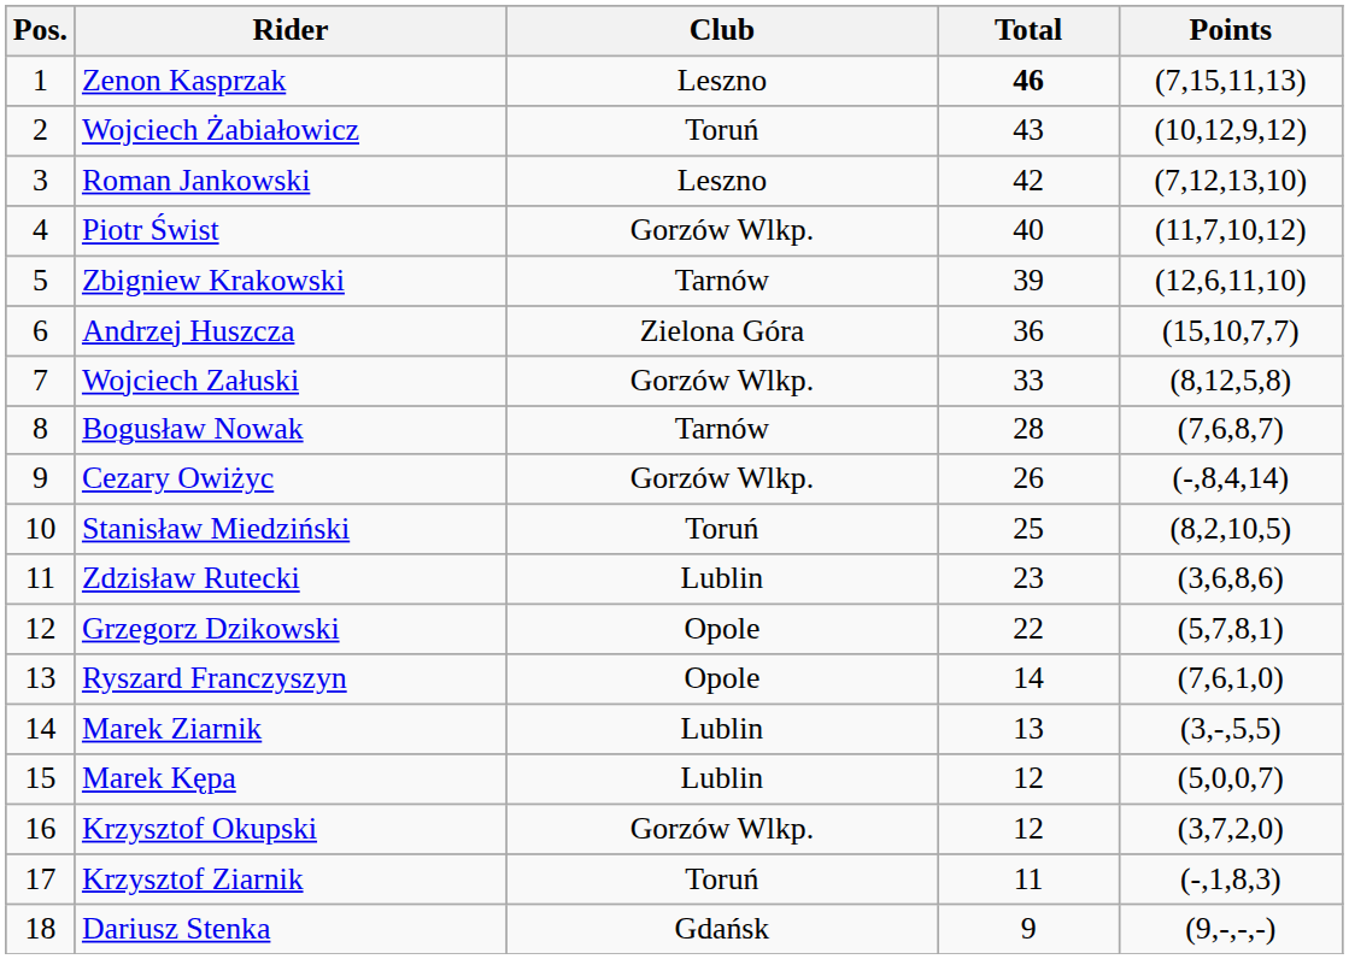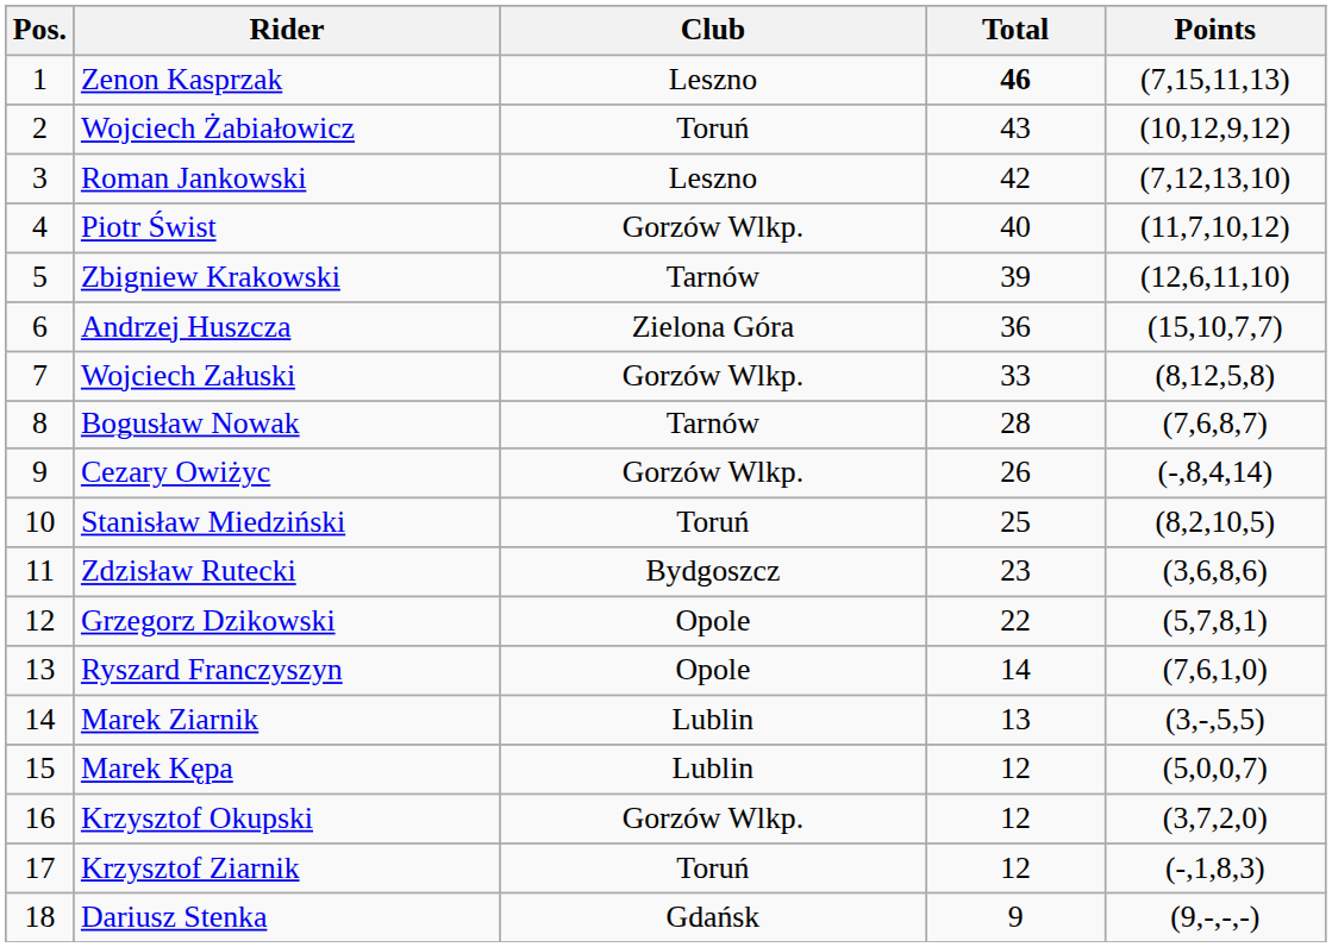 <table class=wikitable style="font-size:93%;">
 <tr>
 <th width=25px>Pos.</th>
 <th width=200px>Rider</th>
 <th width=200px>Club</th>
 <th width=80px>Total</th>
 <th width=100px>Points</th>
 </tr>
 <tr align=center>
 <td>1</td>
 <td align=left><a href='#'>Zenon Kasprzak</a></td>
 <td>Leszno</td>
 <td><strong>46</strong></td>
 <td>(7,15,11,13)</td>
 </tr>
 <tr align=center>
 <td>2</td>
 <td align=left><a href='#'>Wojciech Żabiałowicz</a></td>
 <td>Toruń</td>
 <td>43</td>
 <td>(10,12,9,12)</td>
 </tr>
 <tr align=center>
 <td>3</td>
 <td align=left><a href='#'>Roman Jankowski</a></td>
 <td>Leszno</td>
 <td>42</td>
 <td>(7,12,13,10)</td>
 </tr>
 <tr align=center>
 <td>4</td>
 <td align=left><a href='#'>Piotr Świst</a></td>
 <td>Gorzów Wlkp.</td>
 <td>40</td>
 <td>(11,7,10,12)</td>
 </tr>
 <tr align=center>
 <td>5</td>
 <td align=left><a href='#'>Zbigniew Krakowski</a></td>
 <td>Tarnów</td>
 <td>39</td>
 <td>(12,6,11,10)</td>
 </tr>
 <tr align=center>
 <td>6</td>
 <td align=left><a href='#'>Andrzej Huszcza</a></td>
 <td>Zielona Góra</td>
 <td>36</td>
 <td>(15,10,7,7)</td>
 </tr>
 <tr align=center>
 <td>7</td>
 <td align=left><a href='#'>Wojciech Załuski</a></td>
 <td>Gorzów Wlkp.</td>
 <td>33</td>
 <td>(8,12,5,8)</td>
 </tr>
 <tr align=center>
 <td>8</td>
 <td align=left><a href='#'>Bogusław Nowak</a></td>
 <td>Tarnów</td>
 <td>28</td>
 <td>(7,6,8,7)</td>
 </tr>
 <tr align=center>
 <td>9</td>
 <td align=left><a href='#'>Cezary Owiżyc</a></td>
 <td>Gorzów Wlkp.</td>
 <td>26</td>
 <td>(-,8,4,14)</td>
 </tr>
 <tr align=center>
 <td>10</td>
 <td align=left><a href='#'>Stanisław Miedziński</a></td>
 <td>Toruń</td>
 <td>25</td>
 <td>(8,2,10,5)</td>
 </tr>
 <tr align=center>
 <td>11</td>
 <td align=left><a href='#'>Zdzisław Rutecki</a></td>
-<td>Lublin</td>
+<td>Bydgoszcz</td>
 <td>23</td>
 <td>(3,6,8,6)</td>
 </tr>
 <tr align=center>
 <td>12</td>
 <td align=left><a href='#'>Grzegorz Dzikowski</a></td>
 <td>Opole</td>
 <td>22</td>
 <td>(5,7,8,1)</td>
 </tr>
 <tr align=center>
 <td>13</td>
 <td align=left><a href='#'>Ryszard Franczyszyn</a></td>
 <td>Opole</td>
 <td>14</td>
 <td>(7,6,1,0)</td>
 </tr>
 <tr align=center>
 <td>14</td>
 <td align=left><a href='#'>Marek Ziarnik</a></td>
 <td>Lublin</td>
 <td>13</td>
 <td>(3,-,5,5)</td>
 </tr>
 <tr align=center>
 <td>15</td>
 <td align=left><a href='#'>Marek Kępa</a></td>
 <td>Lublin</td>
 <td>12</td>
 <td>(5,0,0,7)</td>
 </tr>
 <tr align=center>
 <td>16</td>
 <td align=left><a href='#'>Krzysztof Okupski</a></td>
 <td>Gorzów Wlkp.</td>
 <td>12</td>
 <td>(3,7,2,0)</td>
 </tr>
 <tr align=center>
 <td>17</td>
 <td align=left><a href='#'>Krzysztof Ziarnik</a></td>
 <td>Toruń</td>
-<td>11</td>
+<td>12</td>
 <td>(-,1,8,3)</td>
 </tr>
 <tr align=center>
 <td>18</td>
 <td align=left><a href='#'>Dariusz Stenka</a></td>
 <td>Gdańsk</td>
 <td>9</td>
 <td>(9,-,-,-)</td>
 </tr>
 </table>
